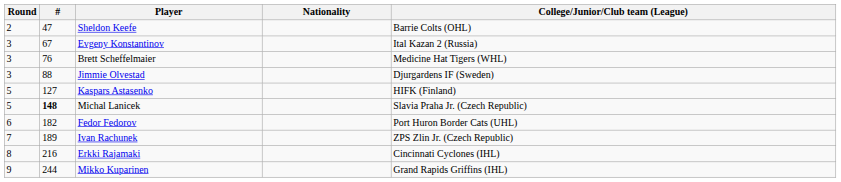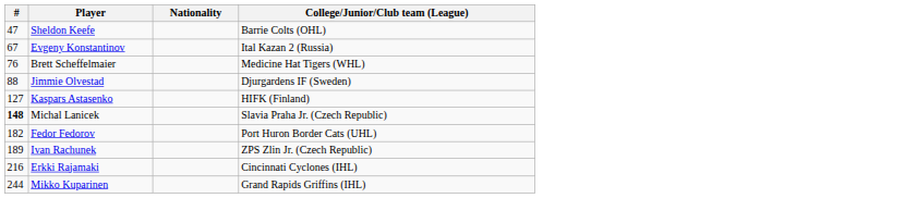 <table class="wikitable">
 <tr align="center">
-<th bgcolor="#DDDDFF" width="4.0%">Round</th>
 <th bgcolor="#DDDDFF" width="4.0%">#</th>
 <th bgcolor="#DDDDFF" width="21.0%">Player</th>
 <th bgcolor="#DDDDFF" width="14.5%">Nationality</th>
 <th bgcolor="#DDDDFF" width="50.0%">College/Junior/Club team (League)</th>
 </tr>
 <tr>
-<td>2</td>
 <td>47</td>
 <td><a href='#'>Sheldon Keefe</a></td>
 <td></td>
 <td>Barrie Colts (OHL)</td>
 </tr>
 <tr>
-<td>3</td>
 <td>67</td>
 <td><a href='#'>Evgeny Konstantinov</a></td>
 <td></td>
 <td>Ital Kazan 2 (Russia)</td>
 </tr>
 <tr>
-<td>3</td>
 <td>76</td>
 <td>Brett Scheffelmaier</td>
 <td></td>
 <td>Medicine Hat Tigers (WHL)</td>
 </tr>
 <tr>
-<td>3</td>
 <td>88</td>
 <td><a href='#'>Jimmie Olvestad</a></td>
 <td></td>
 <td>Djurgardens IF (Sweden)</td>
 </tr>
 <tr>
-<td>5</td>
 <td>127</td>
 <td><a href='#'>Kaspars Astasenko</a></td>
 <td></td>
 <td>HIFK (Finland)</td>
 </tr>
 <tr>
-<td>5</td>
 <td><strong>148</strong></td>
 <td>Michal Lanicek</td>
 <td></td>
 <td>Slavia Praha Jr. (Czech Republic)</td>
 </tr>
 <tr>
-<td>6</td>
 <td>182</td>
 <td><a href='#'>Fedor Fedorov</a></td>
 <td></td>
 <td>Port Huron Border Cats (UHL)</td>
 </tr>
 <tr>
-<td>7</td>
 <td>189</td>
 <td><a href='#'>Ivan Rachunek</a></td>
 <td></td>
 <td>ZPS Zlin Jr. (Czech Republic)</td>
 </tr>
 <tr>
-<td>8</td>
 <td>216</td>
 <td><a href='#'>Erkki Rajamaki</a></td>
 <td></td>
 <td>Cincinnati Cyclones (IHL)</td>
 </tr>
 <tr>
-<td>9</td>
 <td>244</td>
 <td><a href='#'>Mikko Kuparinen</a></td>
 <td></td>
 <td>Grand Rapids Griffins (IHL)</td>
 </tr>
 </table>
